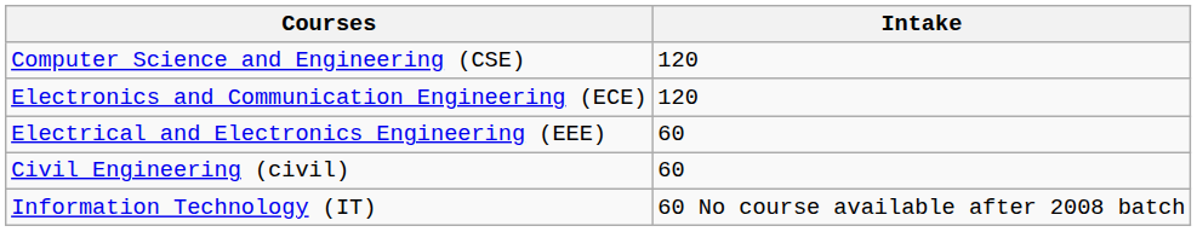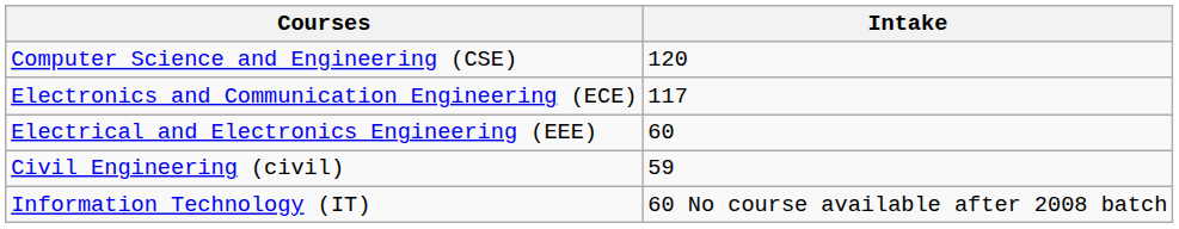 <table class="wikitable">
 <tr>
 <th>Courses</th>
 <th>Intake</th>
 </tr>
 <tr>
 <td><a href='#'>Computer Science and Engineering</a> (CSE)</td>
 <td>120</td>
 </tr>
 <tr>
 <td><a href='#'>Electronics and Communication Engineering</a> (ECE)</td>
-<td>120</td>
+<td>117</td>
 </tr>
 <tr>
 <td><a href='#'>Electrical and Electronics Engineering</a> (EEE)</td>
 <td>60</td>
 </tr>
 <tr>
 <td><a href='#'>Civil Engineering</a> (civil)</td>
-<td>60</td>
+<td>59</td>
 </tr>
 <tr>
 <td><a href='#'>Information Technology</a> (IT)</td>
 <td>60 No course available after 2008 batch</td>
 </tr>
 </table>
